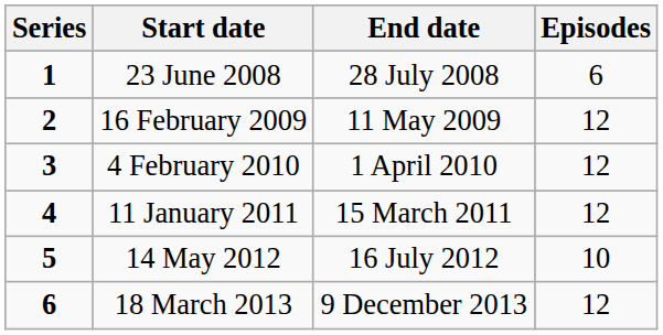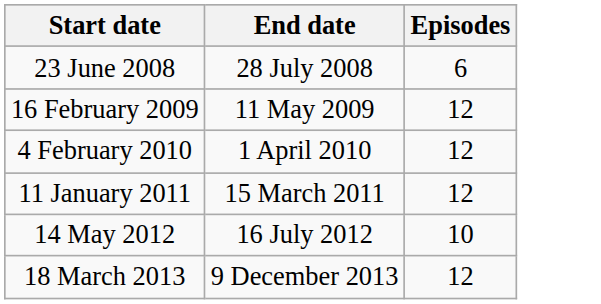 <table class="wikitable" style="text-align:center;">
 <tr>
-<th>Series</th>
 <th>Start date</th>
 <th>End date</th>
 <th>Episodes</th>
 </tr>
 <tr>
-<td><strong>1</strong></td>
 <td>23 June 2008</td>
 <td>28 July 2008</td>
 <td>6</td>
 </tr>
 <tr>
-<td><strong>2</strong></td>
 <td>16 February 2009</td>
 <td>11 May 2009</td>
 <td>12</td>
 </tr>
 <tr>
-<td><strong>3</strong></td>
 <td>4 February 2010</td>
 <td>1 April 2010</td>
 <td>12</td>
 </tr>
 <tr>
-<td><strong>4</strong></td>
 <td>11 January 2011</td>
 <td>15 March 2011</td>
 <td>12</td>
 </tr>
 <tr>
-<td><strong>5</strong></td>
 <td>14 May 2012</td>
 <td>16 July 2012</td>
 <td>10</td>
 </tr>
 <tr>
-<td><strong>6</strong></td>
 <td>18 March 2013</td>
 <td>9 December 2013</td>
 <td>12</td>
 </tr>
 </table>
